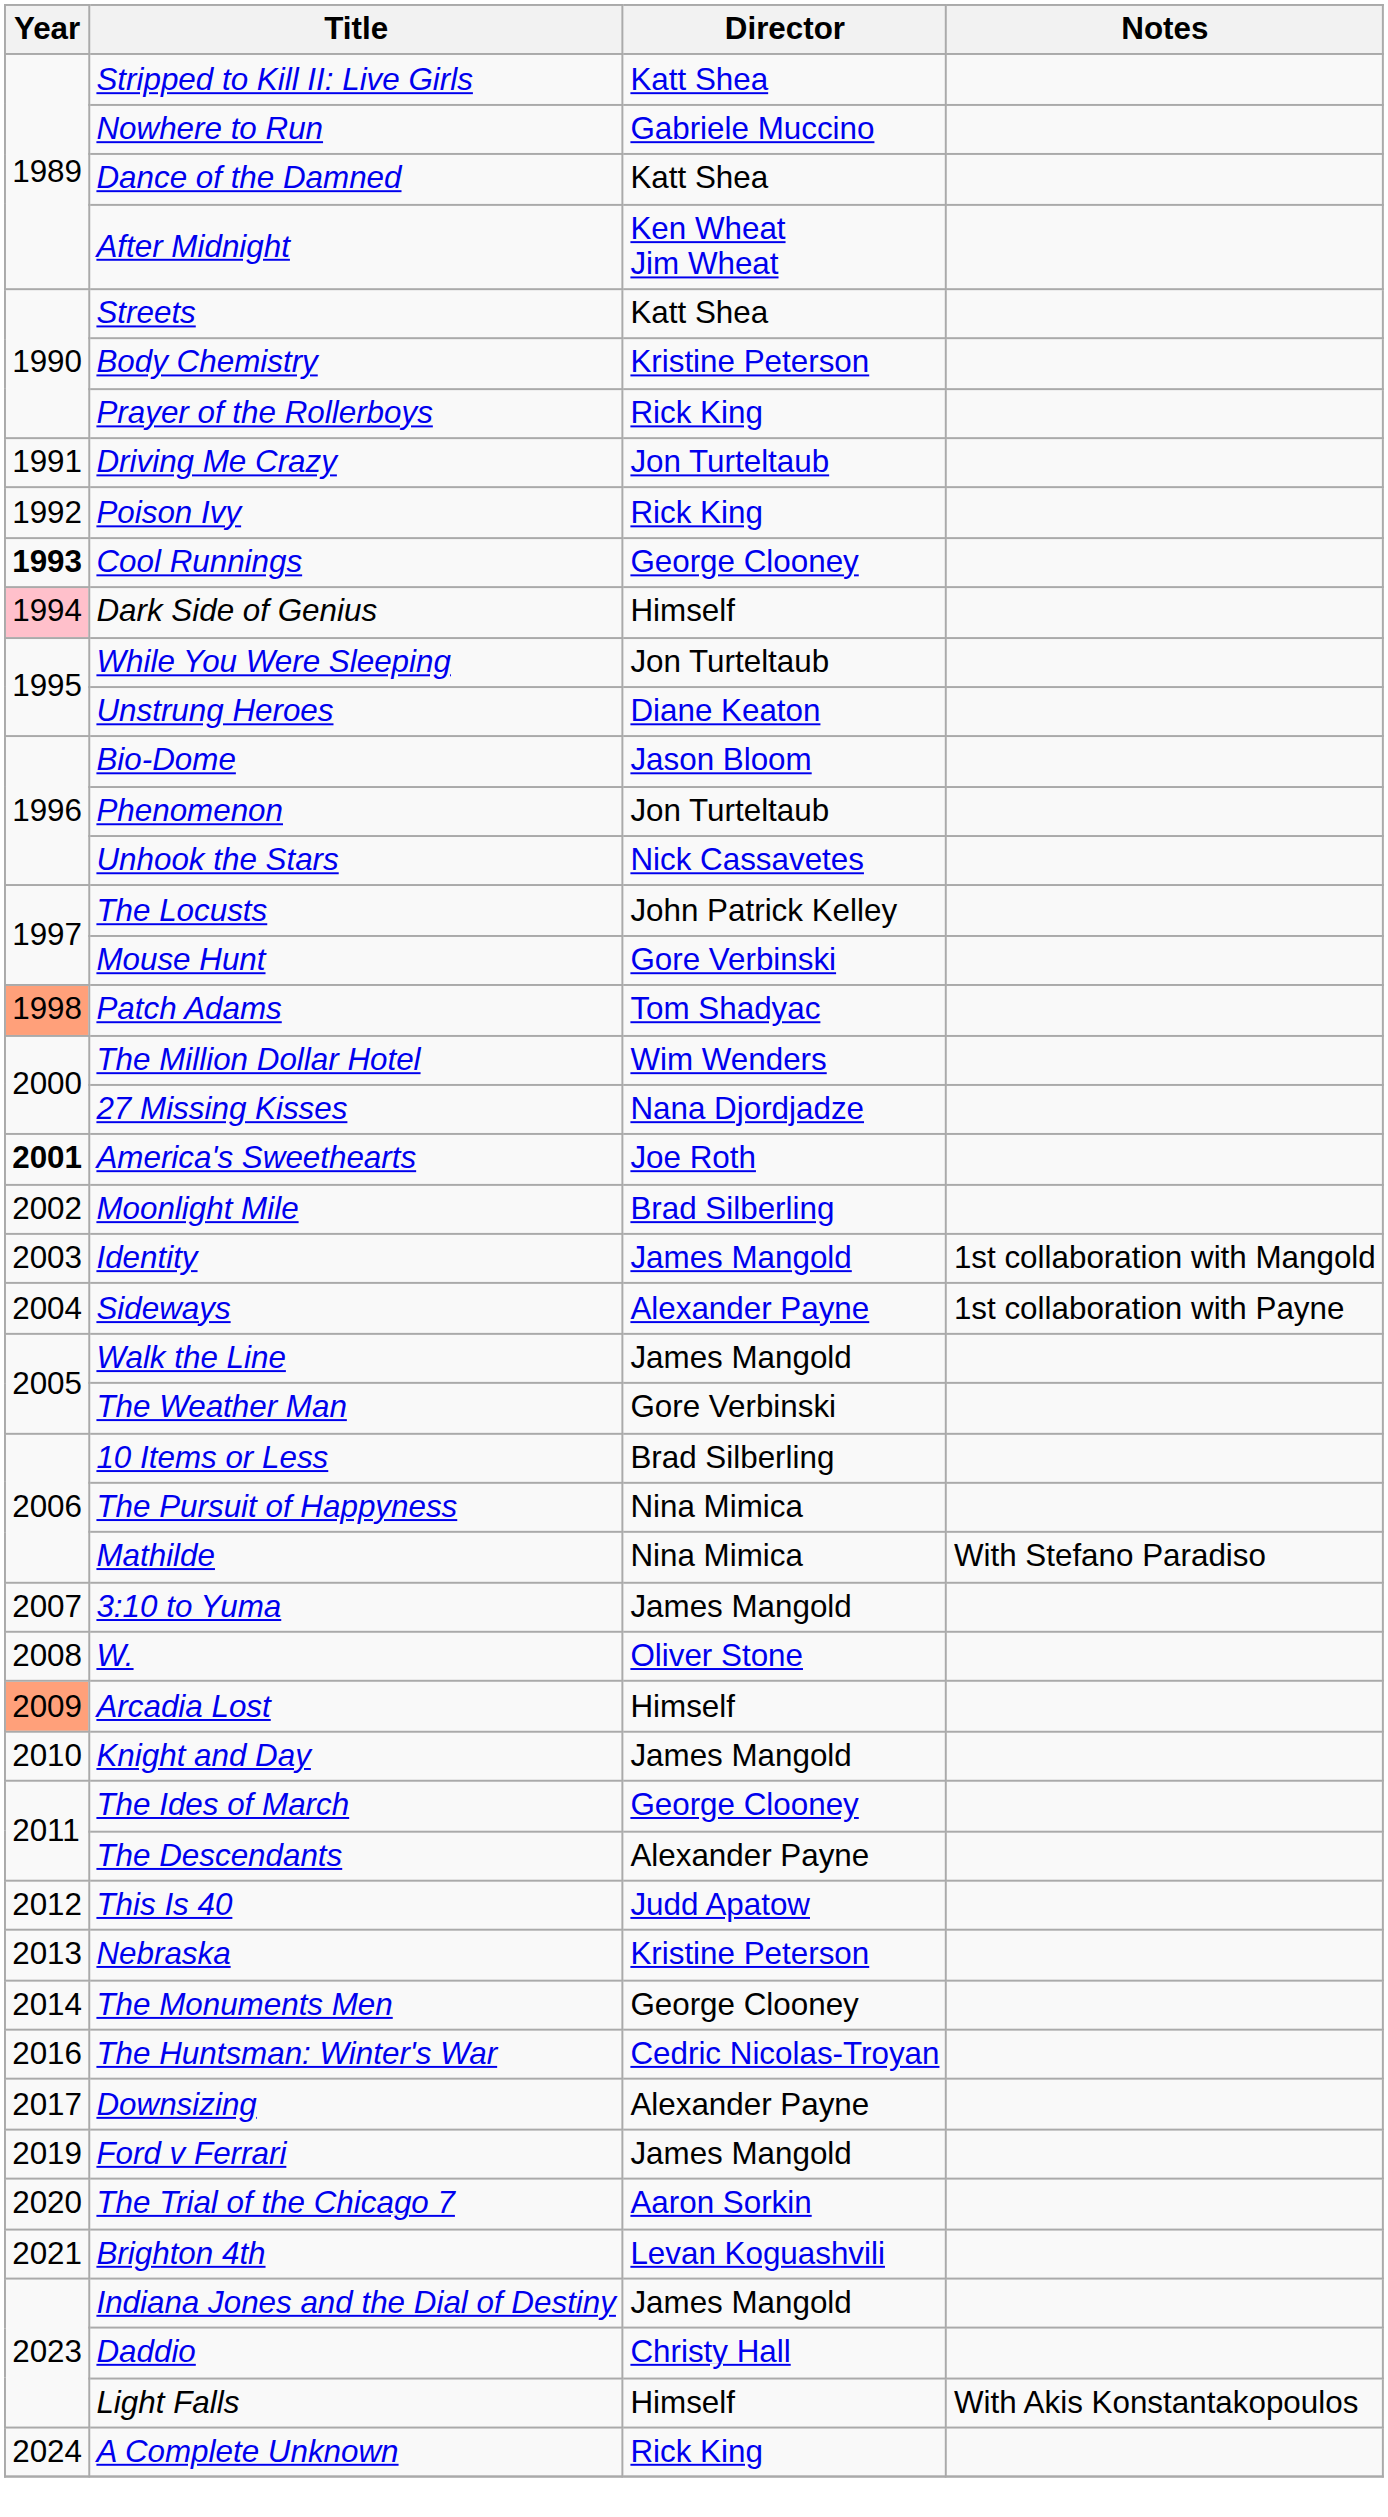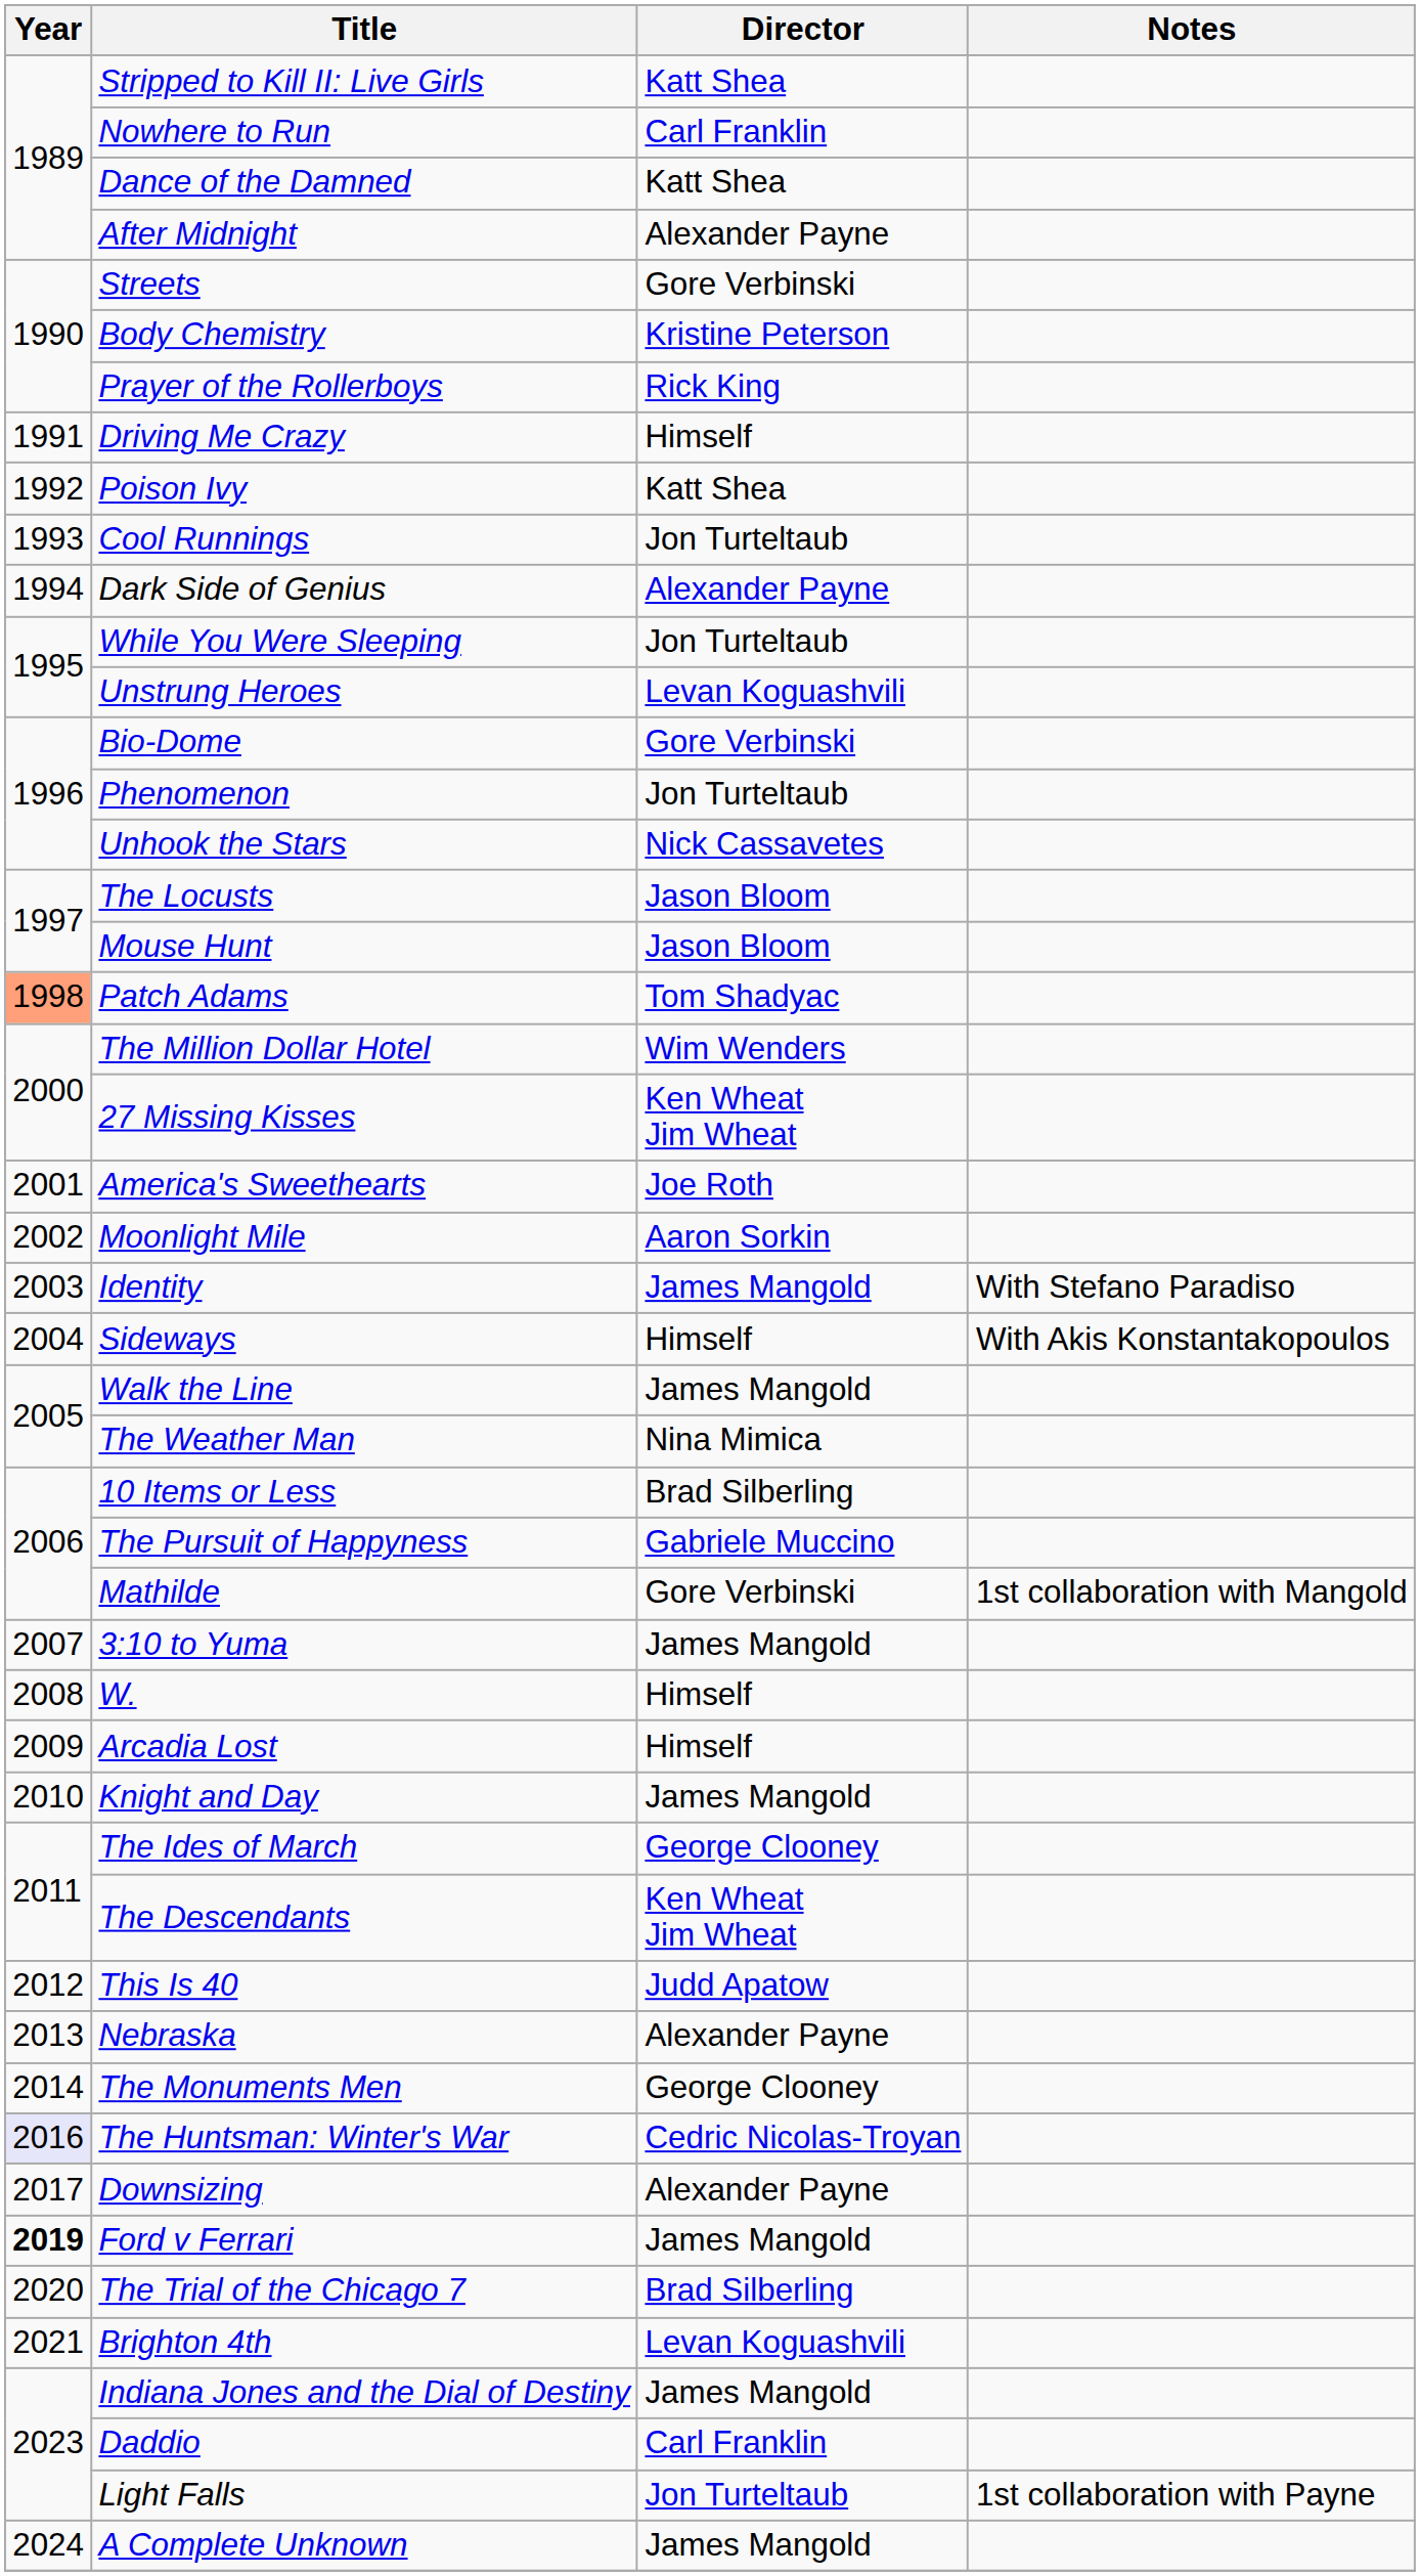 <table class="wikitable">
 <tr>
 <th>Year</th>
 <th>Title</th>
 <th>Director</th>
 <th>Notes</th>
 </tr>
 <tr>
 <td rowspan=4>1989</td>
 <td><em><a href='#'>Stripped to Kill II: Live Girls</a></em></td>
 <td><a href='#'>Katt Shea</a></td>
 <td></td>
 </tr>
 <tr>
 <td><em><a href='#'>Nowhere to Run</a></em></td>
-<td><a href='#'>Gabriele Muccino</a></td>
+<td><a href='#'>Carl Franklin</a></td>
 <td></td>
 </tr>
 <tr>
 <td><em><a href='#'>Dance of the Damned</a></em></td>
 <td>Katt Shea</td>
 <td></td>
 </tr>
 <tr>
 <td><em><a href='#'>After Midnight</a></em></td>
-<td><a href='#'>Ken Wheat<br>Jim Wheat</a></td>
+<td>Alexander Payne</td>
 <td></td>
 </tr>
 <tr>
 <td rowspan=3>1990</td>
 <td><em><a href='#'>Streets</a></em></td>
-<td>Katt Shea</td>
+<td>Gore Verbinski</td>
 <td></td>
 </tr>
 <tr>
 <td><em><a href='#'>Body Chemistry</a></em></td>
 <td><a href='#'>Kristine Peterson</a></td>
 <td></td>
 </tr>
 <tr>
 <td><em><a href='#'>Prayer of the Rollerboys</a></em></td>
 <td><a href='#'>Rick King</a></td>
 <td></td>
 </tr>
 <tr>
 <td>1991</td>
 <td><em><a href='#'>Driving Me Crazy</a></em></td>
-<td><a href='#'>Jon Turteltaub</a></td>
+<td>Himself</td>
 <td></td>
 </tr>
 <tr>
 <td>1992</td>
 <td><em><a href='#'>Poison Ivy</a></em></td>
-<td><a href='#'>Rick King</a></td>
+<td>Katt Shea</td>
 <td></td>
 </tr>
 <tr>
-<td><strong>1993</strong></td>
+<td>1993</td>
 <td><em><a href='#'>Cool Runnings</a></em></td>
-<td><a href='#'>George Clooney</a></td>
+<td>Jon Turteltaub</td>
 <td></td>
 </tr>
 <tr>
-<td style="background: pink;">1994</td>
+<td>1994</td>
 <td><em>Dark Side of Genius</em></td>
-<td>Himself</td>
+<td><a href='#'>Alexander Payne</a></td>
 <td></td>
 </tr>
 <tr>
 <td rowspan=2>1995</td>
 <td><em><a href='#'>While You Were Sleeping</a></em></td>
 <td>Jon Turteltaub</td>
 <td></td>
 </tr>
 <tr>
 <td><em><a href='#'>Unstrung Heroes</a></em></td>
-<td><a href='#'>Diane Keaton</a></td>
+<td><a href='#'>Levan Koguashvili</a></td>
 <td></td>
 </tr>
 <tr>
 <td rowspan=3>1996</td>
 <td><em><a href='#'>Bio-Dome</a></em></td>
-<td><a href='#'>Jason Bloom</a></td>
+<td><a href='#'>Gore Verbinski</a></td>
 <td></td>
 </tr>
 <tr>
 <td><em><a href='#'>Phenomenon</a></em></td>
 <td>Jon Turteltaub</td>
 <td></td>
 </tr>
 <tr>
 <td><em><a href='#'>Unhook the Stars</a></em></td>
 <td><a href='#'>Nick Cassavetes</a></td>
 <td></td>
 </tr>
 <tr>
 <td rowspan=2>1997</td>
 <td><em><a href='#'>The Locusts</a></em></td>
-<td>John Patrick Kelley</td>
+<td><a href='#'>Jason Bloom</a></td>
 <td></td>
 </tr>
 <tr>
 <td><em><a href='#'>Mouse Hunt</a></em></td>
-<td><a href='#'>Gore Verbinski</a></td>
+<td><a href='#'>Jason Bloom</a></td>
 <td></td>
 </tr>
 <tr>
 <td style="background: lightsalmon;">1998</td>
 <td><em><a href='#'>Patch Adams</a></em></td>
 <td><a href='#'>Tom Shadyac</a></td>
 <td></td>
 </tr>
 <tr>
 <td rowspan=2>2000</td>
 <td><em><a href='#'>The Million Dollar Hotel</a></em></td>
 <td><a href='#'>Wim Wenders</a></td>
 <td></td>
 </tr>
 <tr>
 <td><em><a href='#'>27 Missing Kisses</a></em></td>
-<td><a href='#'>Nana Djordjadze</a></td>
+<td><a href='#'>Ken Wheat<br>Jim Wheat</a></td>
 <td></td>
 </tr>
 <tr>
-<td><strong>2001</strong></td>
+<td>2001</td>
 <td><em><a href='#'>America's Sweethearts</a></em></td>
 <td><a href='#'>Joe Roth</a></td>
 <td></td>
 </tr>
 <tr>
 <td>2002</td>
 <td><em><a href='#'>Moonlight Mile</a></em></td>
-<td><a href='#'>Brad Silberling</a></td>
+<td><a href='#'>Aaron Sorkin</a></td>
 <td></td>
 </tr>
 <tr>
 <td>2003</td>
 <td><em><a href='#'>Identity</a></em></td>
 <td><a href='#'>James Mangold</a></td>
-<td>1st collaboration with Mangold</td>
+<td>With Stefano Paradiso</td>
 </tr>
 <tr>
 <td>2004</td>
 <td><em><a href='#'>Sideways</a></em></td>
-<td><a href='#'>Alexander Payne</a></td>
-<td>1st collaboration with Payne</td>
+<td>Himself</td>
+<td>With Akis Konstantakopoulos</td>
 </tr>
 <tr>
 <td rowspan=2>2005</td>
 <td><em><a href='#'>Walk the Line</a></em></td>
 <td>James Mangold</td>
 <td></td>
 </tr>
 <tr>
 <td><em><a href='#'>The Weather Man</a></em></td>
-<td>Gore Verbinski</td>
+<td>Nina Mimica</td>
 <td></td>
 </tr>
 <tr>
 <td rowspan=3>2006</td>
 <td><em><a href='#'>10 Items or Less</a></em></td>
 <td>Brad Silberling</td>
 <td></td>
 </tr>
 <tr>
 <td><em><a href='#'>The Pursuit of Happyness</a></em></td>
-<td>Nina Mimica</td>
+<td><a href='#'>Gabriele Muccino</a></td>
 <td></td>
 </tr>
 <tr>
 <td><em><a href='#'>Mathilde</a></em></td>
-<td>Nina Mimica</td>
-<td>With Stefano Paradiso</td>
+<td>Gore Verbinski</td>
+<td>1st collaboration with Mangold</td>
 </tr>
 <tr>
 <td>2007</td>
 <td><em><a href='#'>3:10 to Yuma</a></em></td>
 <td>James Mangold</td>
 <td></td>
 </tr>
 <tr>
 <td>2008</td>
 <td><em><a href='#'>W.</a></em></td>
-<td><a href='#'>Oliver Stone</a></td>
+<td>Himself</td>
 <td></td>
 </tr>
 <tr>
-<td style="background: lightsalmon;">2009</td>
+<td>2009</td>
 <td><em><a href='#'>Arcadia Lost</a></em></td>
 <td>Himself</td>
 <td></td>
 </tr>
 <tr>
 <td>2010</td>
 <td><em><a href='#'>Knight and Day</a></em></td>
 <td>James Mangold</td>
 <td></td>
 </tr>
 <tr>
 <td rowspan=2>2011</td>
 <td><em><a href='#'>The Ides of March</a></em></td>
 <td><a href='#'>George Clooney</a></td>
 <td></td>
 </tr>
 <tr>
 <td><em><a href='#'>The Descendants</a></em></td>
-<td>Alexander Payne</td>
+<td><a href='#'>Ken Wheat<br>Jim Wheat</a></td>
 <td></td>
 </tr>
 <tr>
 <td>2012</td>
 <td><em><a href='#'>This Is 40</a></em></td>
 <td><a href='#'>Judd Apatow</a></td>
 <td></td>
 </tr>
 <tr>
 <td>2013</td>
 <td><em><a href='#'>Nebraska</a></em></td>
-<td><a href='#'>Kristine Peterson</a></td>
+<td>Alexander Payne</td>
 <td></td>
 </tr>
 <tr>
 <td>2014</td>
 <td><em><a href='#'>The Monuments Men</a></em></td>
 <td>George Clooney</td>
 <td></td>
 </tr>
 <tr>
-<td>2016</td>
+<td style="background: lavender;">2016</td>
 <td><em><a href='#'>The Huntsman: Winter's War</a></em></td>
 <td><a href='#'>Cedric Nicolas-Troyan</a></td>
 <td></td>
 </tr>
 <tr>
 <td>2017</td>
 <td><em><a href='#'>Downsizing</a></em></td>
 <td>Alexander Payne</td>
 <td></td>
 </tr>
 <tr>
-<td>2019</td>
+<td><strong>2019</strong></td>
 <td><em><a href='#'>Ford v Ferrari</a></em></td>
 <td>James Mangold</td>
 <td></td>
 </tr>
 <tr>
 <td>2020</td>
 <td><em><a href='#'>The Trial of the Chicago 7</a></em></td>
-<td><a href='#'>Aaron Sorkin</a></td>
+<td><a href='#'>Brad Silberling</a></td>
 <td></td>
 </tr>
 <tr>
 <td>2021</td>
 <td><em><a href='#'>Brighton 4th</a></em></td>
 <td><a href='#'>Levan Koguashvili</a></td>
 <td></td>
 </tr>
 <tr>
 <td rowspan=3>2023</td>
 <td><em><a href='#'>Indiana Jones and the Dial of Destiny</a></em></td>
 <td>James Mangold</td>
 <td></td>
 </tr>
 <tr>
 <td><em><a href='#'>Daddio</a></em></td>
-<td><a href='#'>Christy Hall</a></td>
+<td><a href='#'>Carl Franklin</a></td>
 <td></td>
 </tr>
 <tr>
 <td><em>Light Falls</em></td>
-<td>Himself</td>
-<td>With Akis Konstantakopoulos</td>
+<td><a href='#'>Jon Turteltaub</a></td>
+<td>1st collaboration with Payne</td>
 </tr>
 <tr>
 <td>2024</td>
 <td><em><a href='#'>A Complete Unknown</a></em></td>
-<td><a href='#'>Rick King</a></td>
+<td>James Mangold</td>
 <td></td>
 </tr>
 <tr>
 </tr>
 </table>
